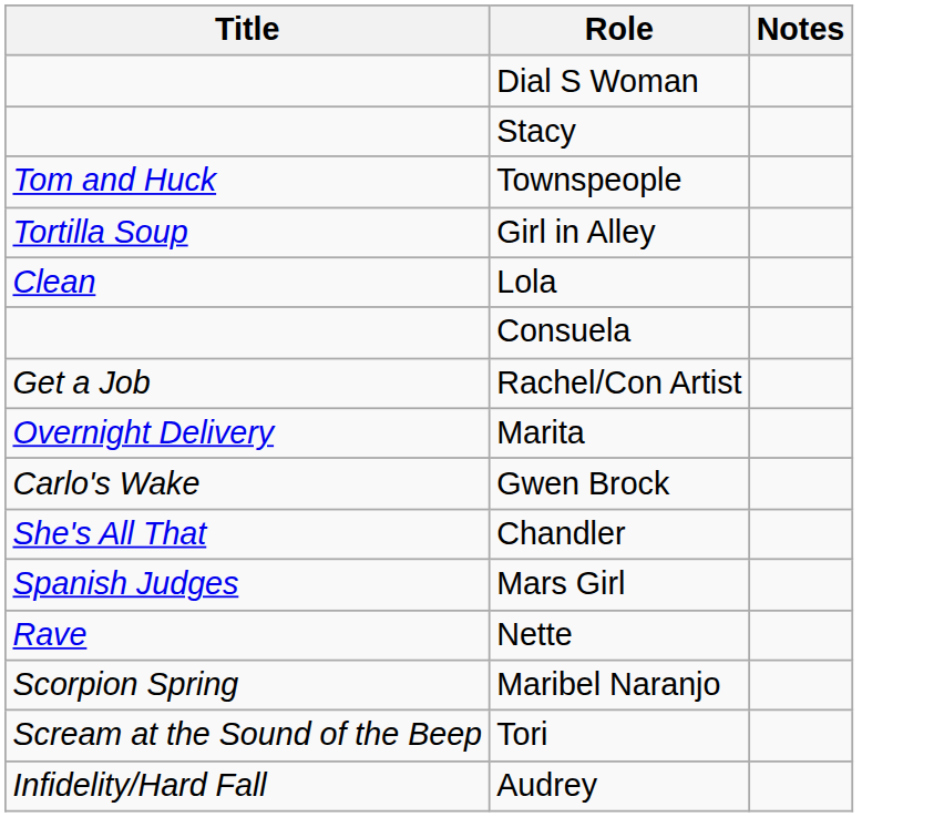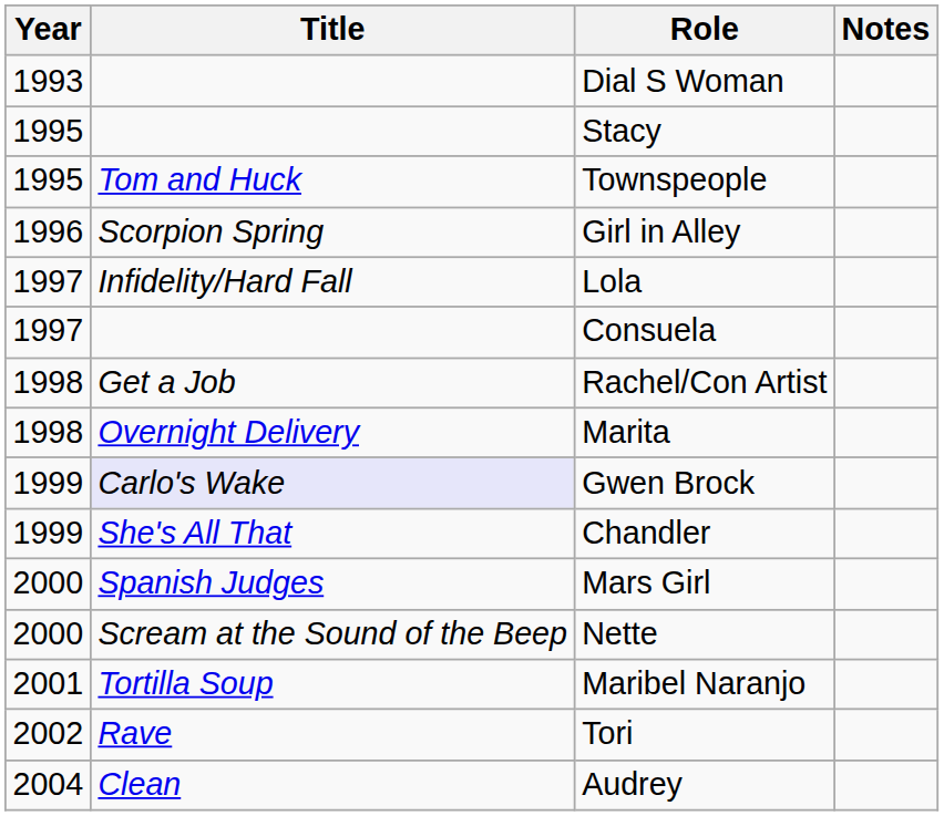 <table class="wikitable sortable">
 <tr>
+<th>Year</th>
 <th>Title</th>
 <th>Role</th>
 <th class="unsortable">Notes</th>
 </tr>
 <tr>
+<td>1993</td>
 <td><em></em></td>
 <td>Dial S Woman</td>
 <td></td>
 </tr>
 <tr>
+<td>1995</td>
 <td><em></em></td>
 <td>Stacy</td>
 <td></td>
 </tr>
 <tr>
+<td>1995</td>
 <td><em><a href='#'>Tom and Huck</a></em></td>
 <td>Townspeople</td>
 <td></td>
 </tr>
 <tr>
-<td><em><a href='#'>Tortilla Soup</a></em></td>
+<td>1996</td>
+<td><em>Scorpion Spring</em></td>
 <td>Girl in Alley</td>
 <td></td>
 </tr>
 <tr>
-<td><em><a href='#'>Clean</a></em></td>
+<td>1997</td>
+<td><em>Infidelity/Hard Fall</em></td>
 <td>Lola</td>
 <td></td>
 </tr>
 <tr>
+<td>1997</td>
 <td><em></em></td>
 <td>Consuela</td>
 <td></td>
 </tr>
 <tr>
+<td>1998</td>
 <td><em>Get a Job</em></td>
 <td>Rachel/Con Artist</td>
 <td></td>
 </tr>
 <tr>
+<td>1998</td>
 <td><em><a href='#'>Overnight Delivery</a></em></td>
 <td>Marita</td>
 <td></td>
 </tr>
 <tr>
-<td><em>Carlo's Wake</em></td>
+<td>1999</td>
+<td style="background: lavender;"><em>Carlo's Wake</em></td>
 <td>Gwen Brock</td>
 <td></td>
 </tr>
 <tr>
+<td>1999</td>
 <td><em><a href='#'>She's All That</a></em></td>
 <td>Chandler</td>
 <td></td>
 </tr>
 <tr>
+<td>2000</td>
 <td><em><a href='#'>Spanish Judges</a></em></td>
 <td>Mars Girl</td>
 <td></td>
 </tr>
 <tr>
-<td><em><a href='#'>Rave</a></em></td>
+<td>2000</td>
+<td><em>Scream at the Sound of the Beep</em></td>
 <td>Nette</td>
 <td></td>
 </tr>
 <tr>
-<td><em>Scorpion Spring</em></td>
+<td>2001</td>
+<td><em><a href='#'>Tortilla Soup</a></em></td>
 <td>Maribel Naranjo</td>
 <td></td>
 </tr>
 <tr>
-<td><em>Scream at the Sound of the Beep</em></td>
+<td>2002</td>
+<td><em><a href='#'>Rave</a></em></td>
 <td>Tori</td>
 <td></td>
 </tr>
 <tr>
-<td><em>Infidelity/Hard Fall</em></td>
+<td>2004</td>
+<td><em><a href='#'>Clean</a></em></td>
 <td>Audrey</td>
 <td></td>
 </tr>
 </table>
